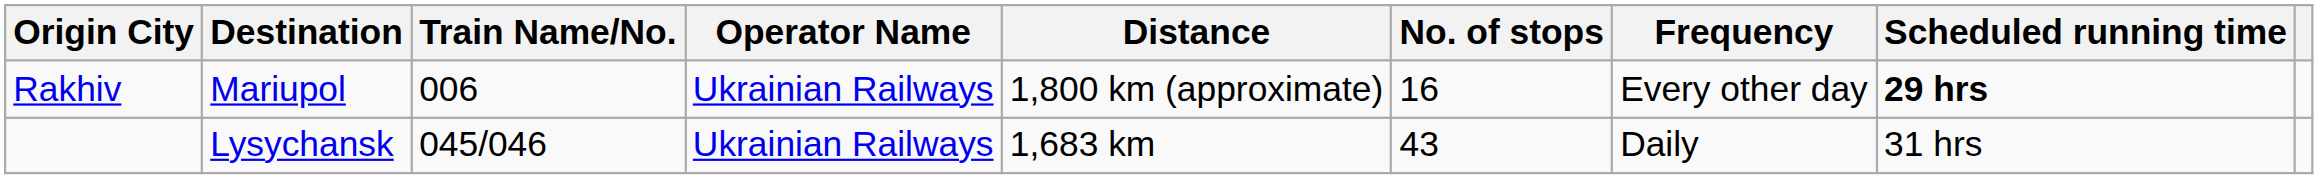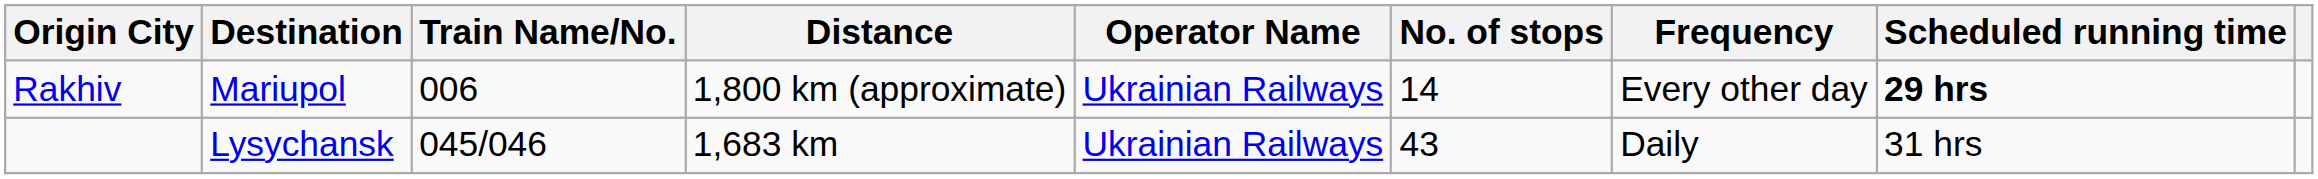 <table class="wikitable sortable" width= align=>
 <tr>
 <th>Origin City</th>
 <th>Destination</th>
 <th>Train Name/No.</th>
+<th>Distance</th>
 <th>Operator Name</th>
-<th>Distance</th>
 <th>No. of stops</th>
 <th>Frequency</th>
 <th data-sort-type="number">Scheduled running time</th>
 <th></th>
 </tr>
 <tr>
 <td><a href='#'>Rakhiv</a></td>
 <td><a href='#'>Mariupol</a></td>
 <td>006</td>
+<td>1,800 km (approximate)</td>
 <td><a href='#'>Ukrainian Railways</a></td>
-<td>1,800 km (approximate)</td>
-<td>16</td>
+<td>14</td>
 <td>Every other day</td>
 <td><strong>29 hrs</strong></td>
 <td></td>
 </tr>
 <tr>
 <td></td>
 <td><a href='#'>Lysychansk</a></td>
 <td>045/046</td>
+<td>1,683 km</td>
 <td><a href='#'>Ukrainian Railways</a></td>
-<td>1,683 km</td>
 <td>43</td>
 <td>Daily</td>
 <td>31 hrs</td>
 <td></td>
 </tr>
 </table>
